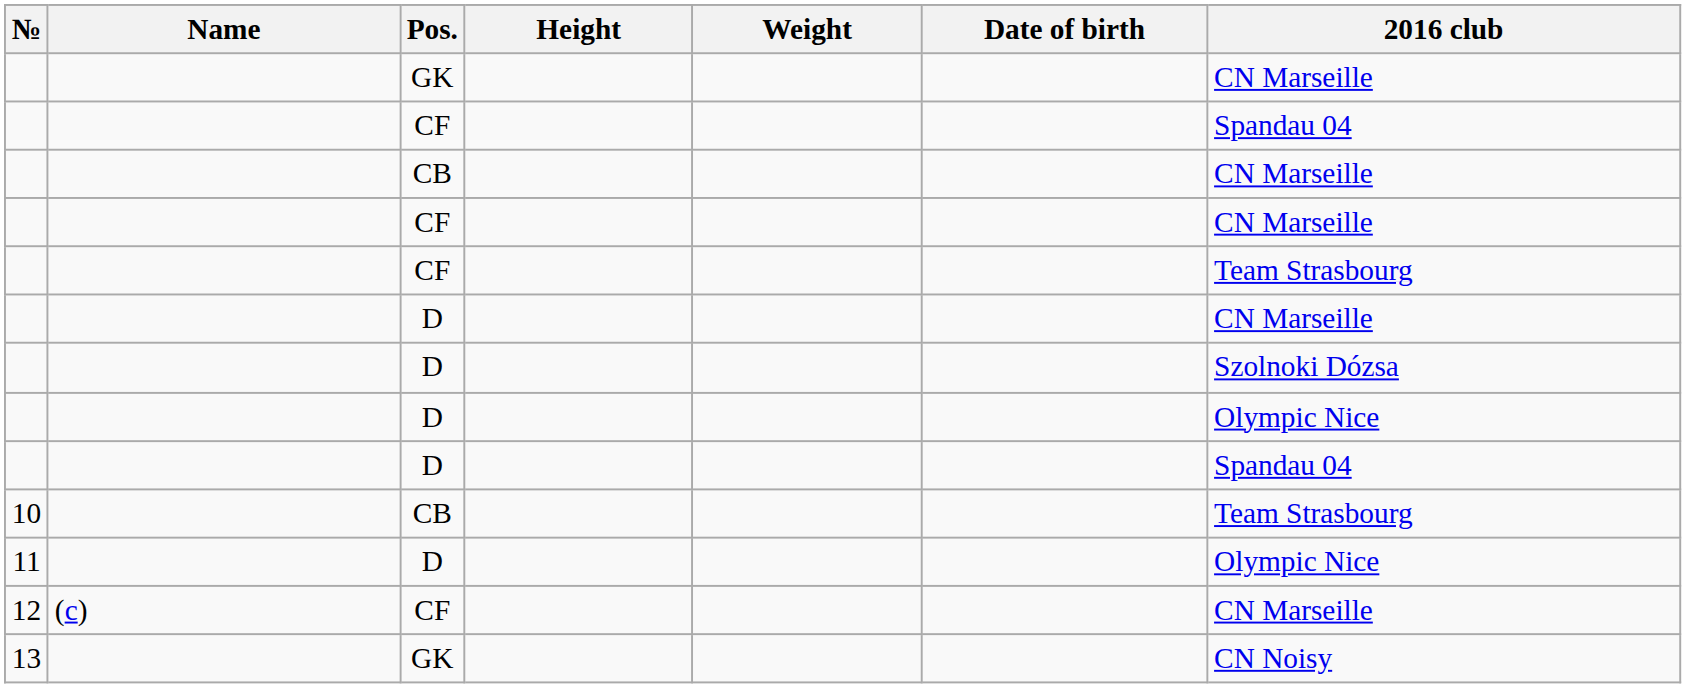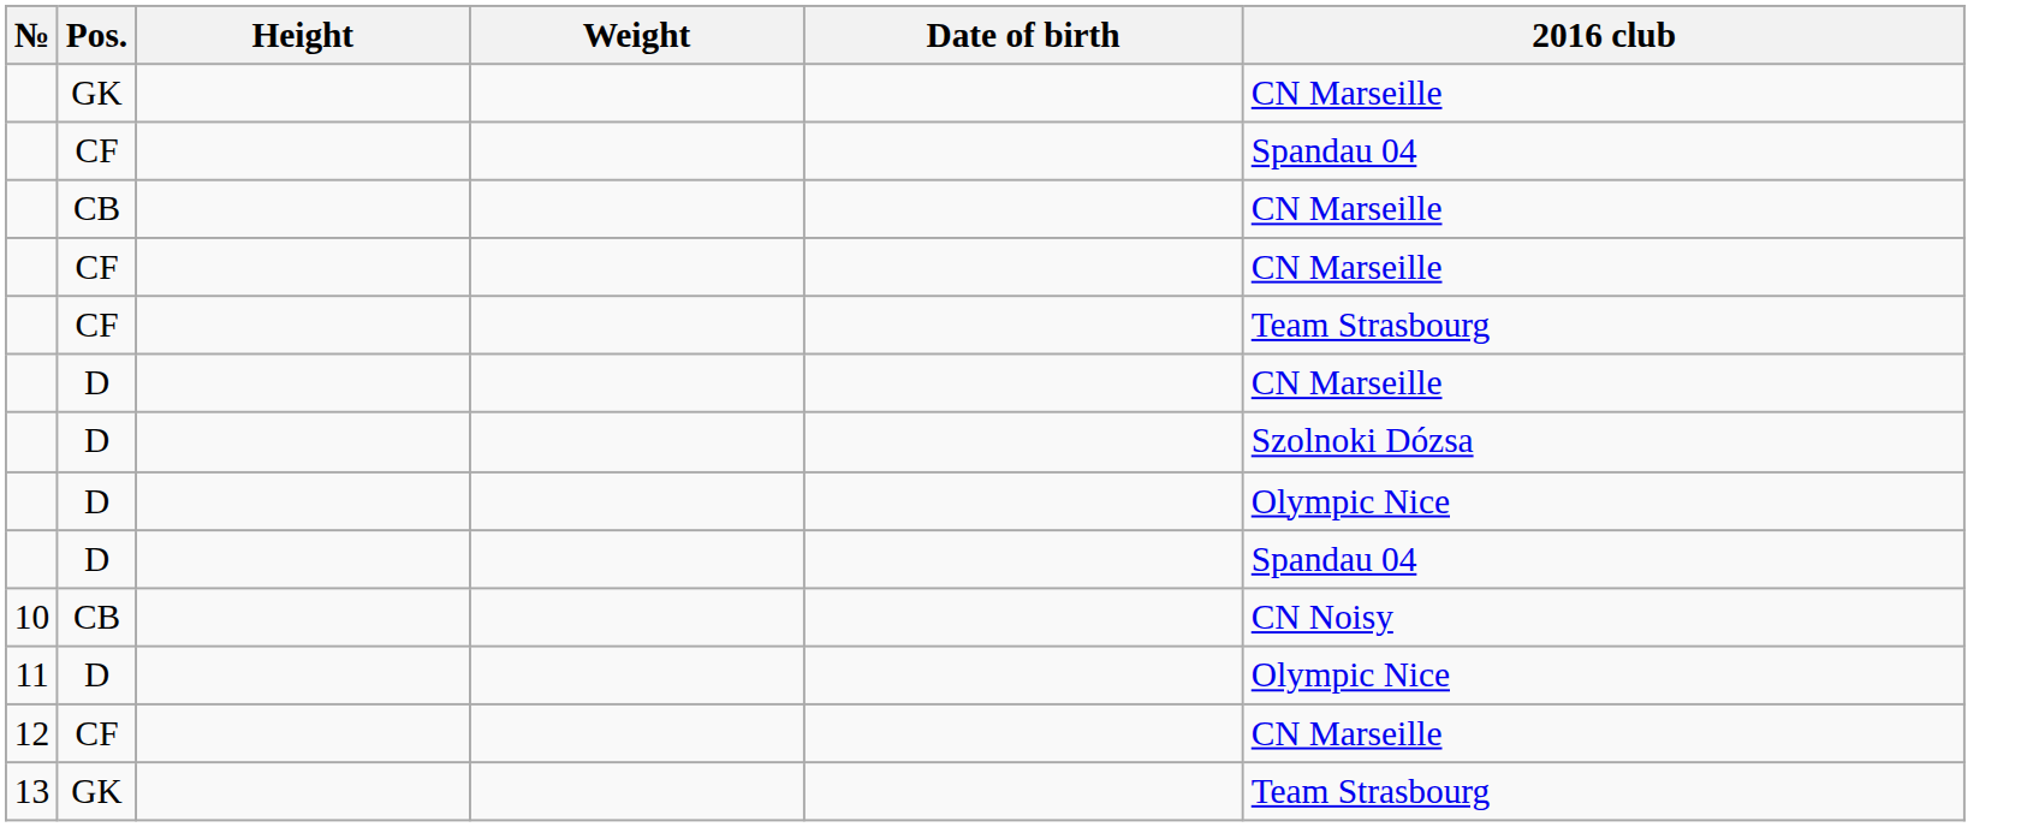 <table class="wikitable sortable" style="font-size:95%; text-align:center;">
 <tr>
 <th>№</th>
-<th style="width:15em">Name</th>
 <th>Pos.</th>
 <th style="width:9em">Height</th>
 <th style="width:9em">Weight</th>
 <th style="width:12em">Date of birth</th>
 <th style="width:20em">2016 club</th>
 </tr>
 <tr>
 <td></td>
-<td style="text-align:left;"></td>
 <td>GK</td>
 <td></td>
 <td></td>
 <td style="text-align:right;"></td>
 <td style="text-align:left;"> <a href='#'>CN Marseille</a></td>
 </tr>
 <tr>
 <td></td>
-<td style="text-align:left;"></td>
 <td>CF</td>
 <td></td>
 <td></td>
 <td style="text-align:right;"></td>
 <td style="text-align:left;"> <a href='#'>Spandau 04</a></td>
 </tr>
 <tr>
 <td></td>
-<td style="text-align:left;"></td>
 <td>CB</td>
 <td></td>
 <td></td>
 <td style="text-align:right;"></td>
 <td style="text-align:left;"> <a href='#'>CN Marseille</a></td>
 </tr>
 <tr>
 <td></td>
-<td style="text-align:left;"></td>
 <td>CF</td>
 <td></td>
 <td></td>
 <td style="text-align:right;"></td>
 <td style="text-align:left;"> <a href='#'>CN Marseille</a></td>
 </tr>
 <tr>
 <td></td>
-<td style="text-align:left;"></td>
 <td>CF</td>
 <td></td>
 <td></td>
 <td style="text-align:right;"></td>
 <td style="text-align:left;"> <a href='#'>Team Strasbourg</a></td>
 </tr>
 <tr>
 <td></td>
-<td style="text-align:left;"></td>
 <td>D</td>
 <td></td>
 <td></td>
 <td style="text-align:right;"></td>
 <td style="text-align:left;"> <a href='#'>CN Marseille</a></td>
 </tr>
 <tr>
 <td></td>
-<td style="text-align:left;"></td>
 <td>D</td>
 <td></td>
 <td></td>
 <td style="text-align:right;"></td>
 <td style="text-align:left;"> <a href='#'>Szolnoki Dózsa</a></td>
 </tr>
 <tr>
 <td></td>
-<td style="text-align:left;"></td>
 <td>D</td>
 <td></td>
 <td></td>
 <td style="text-align:right;"></td>
 <td style="text-align:left;"> <a href='#'>Olympic Nice</a></td>
 </tr>
 <tr>
 <td></td>
-<td style="text-align:left;"></td>
 <td>D</td>
 <td></td>
 <td></td>
 <td style="text-align:right;"></td>
 <td style="text-align:left;"> <a href='#'>Spandau 04</a></td>
 </tr>
 <tr>
 <td>10</td>
-<td style="text-align:left;"></td>
 <td>CB</td>
 <td></td>
 <td></td>
 <td style="text-align:right;"></td>
-<td style="text-align:left;"> <a href='#'>Team Strasbourg</a></td>
+<td style="text-align:left;"> <a href='#'>CN Noisy</a></td>
 </tr>
 <tr>
 <td>11</td>
-<td style="text-align:left;"></td>
 <td>D</td>
 <td></td>
 <td></td>
 <td style="text-align:right;"></td>
 <td style="text-align:left;"> <a href='#'>Olympic Nice</a></td>
 </tr>
 <tr>
 <td>12</td>
-<td style="text-align:left;"> (<a href='#'>c</a>)</td>
 <td>CF</td>
 <td></td>
 <td></td>
 <td style="text-align:right;"></td>
 <td style="text-align:left;"> <a href='#'>CN Marseille</a></td>
 </tr>
 <tr>
 <td>13</td>
-<td style="text-align:left;"></td>
 <td>GK</td>
 <td></td>
 <td></td>
 <td style="text-align:right;"></td>
-<td style="text-align:left;"> <a href='#'>CN Noisy</a></td>
+<td style="text-align:left;"> <a href='#'>Team Strasbourg</a></td>
 </tr>
 </table>
